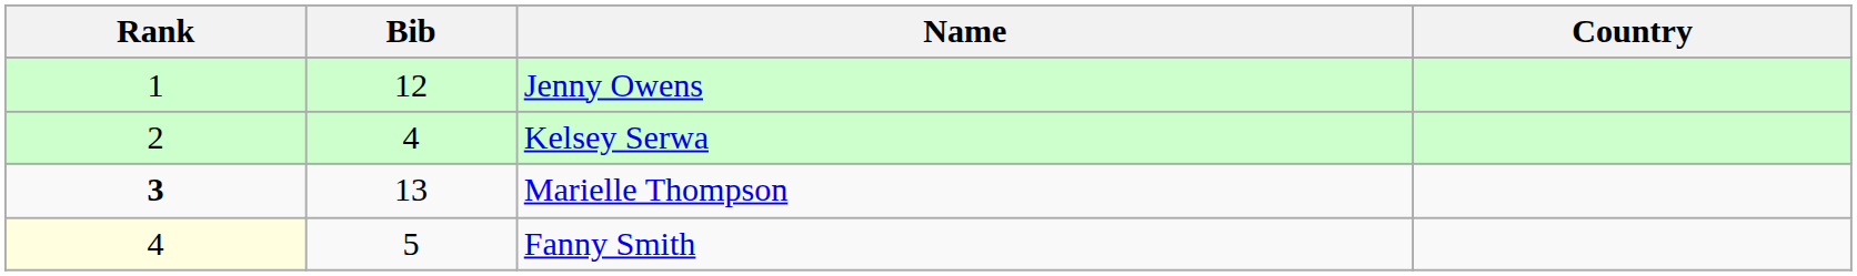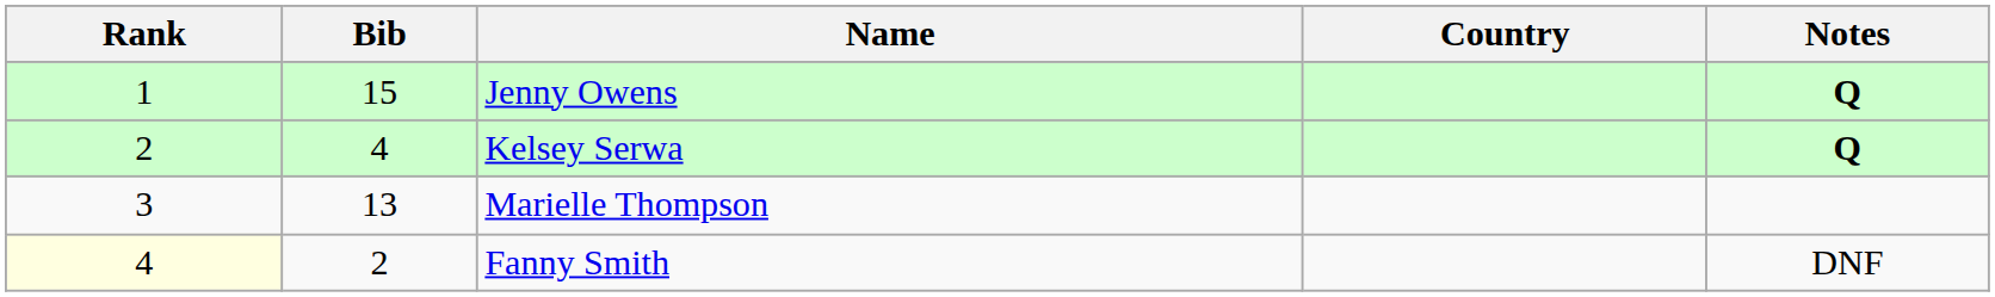 <table class="wikitable" style="text-align:center;" width=70%>
 <tr>
 <th>Rank</th>
 <th>Bib</th>
 <th>Name</th>
 <th>Country</th>
+<th>Notes</th>
 </tr>
 <tr bgcolor="#ccffcc">
 <td>1</td>
-<td>12</td>
+<td>15</td>
 <td align=left><a href='#'>Jenny Owens</a></td>
 <td align=left></td>
+<td><strong>Q</strong></td>
 </tr>
 <tr bgcolor="#ccffcc">
 <td>2</td>
 <td>4</td>
 <td align=left><a href='#'>Kelsey Serwa</a></td>
 <td align=left></td>
+<td><strong>Q</strong></td>
 </tr>
 <tr>
-<td><strong>3</strong></td>
+<td>3</td>
 <td>13</td>
 <td align=left><a href='#'>Marielle Thompson</a></td>
 <td align=left></td>
+<td></td>
 </tr>
 <tr>
 <td style="background: lightyellow;">4</td>
-<td>5</td>
+<td>2</td>
 <td align=left><a href='#'>Fanny Smith</a></td>
 <td align=left></td>
+<td>DNF</td>
 </tr>
 </table>
